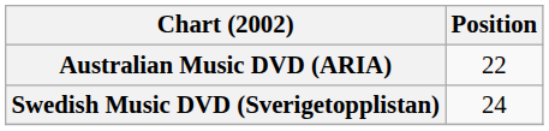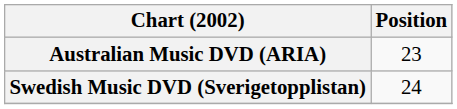 <table class="wikitable sortable plainrowheaders" style="text-align:center;">
 <tr>
 <th scope="col">Chart (2002)</th>
 <th scope="col">Position</th>
 </tr>
 <tr>
 <th scope="row">Australian Music DVD (ARIA)</th>
-<td>22</td>
+<td>23</td>
 </tr>
 <tr>
 <th scope="row">Swedish Music DVD (Sverigetopplistan)</th>
 <td>24</td>
 </tr>
 <tr>
 </tr>
 </table>
